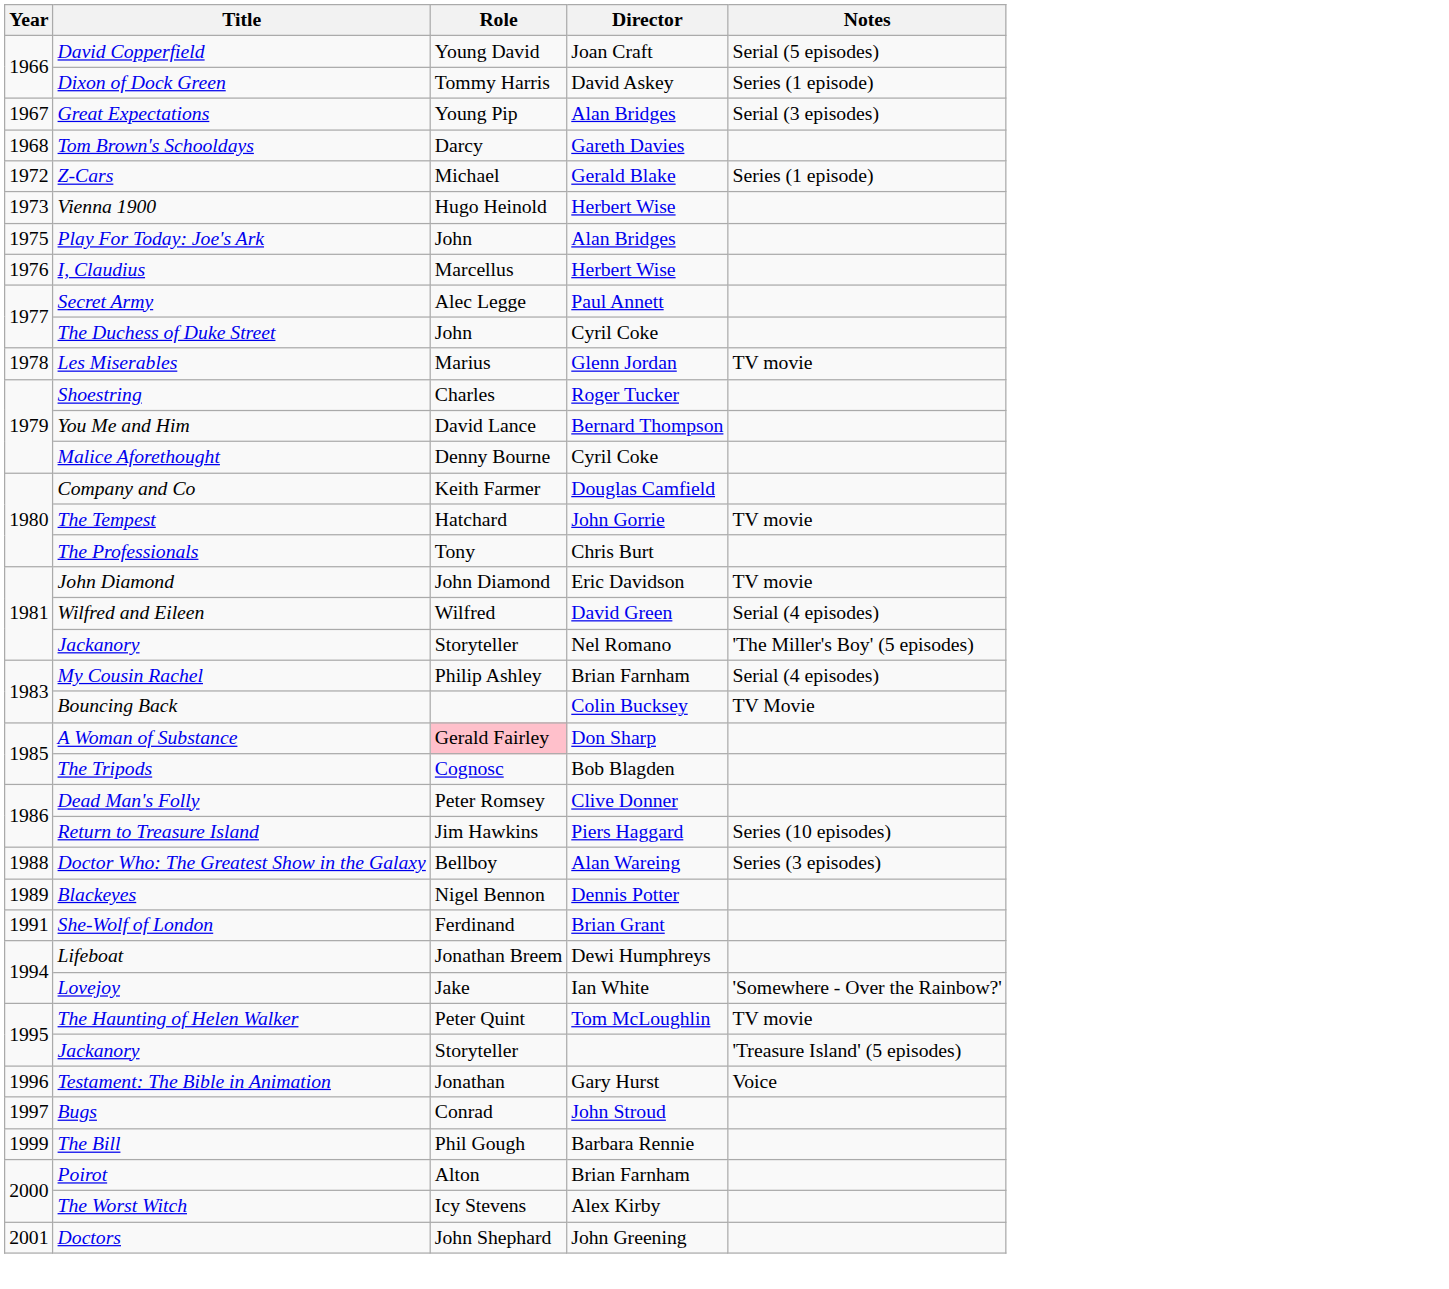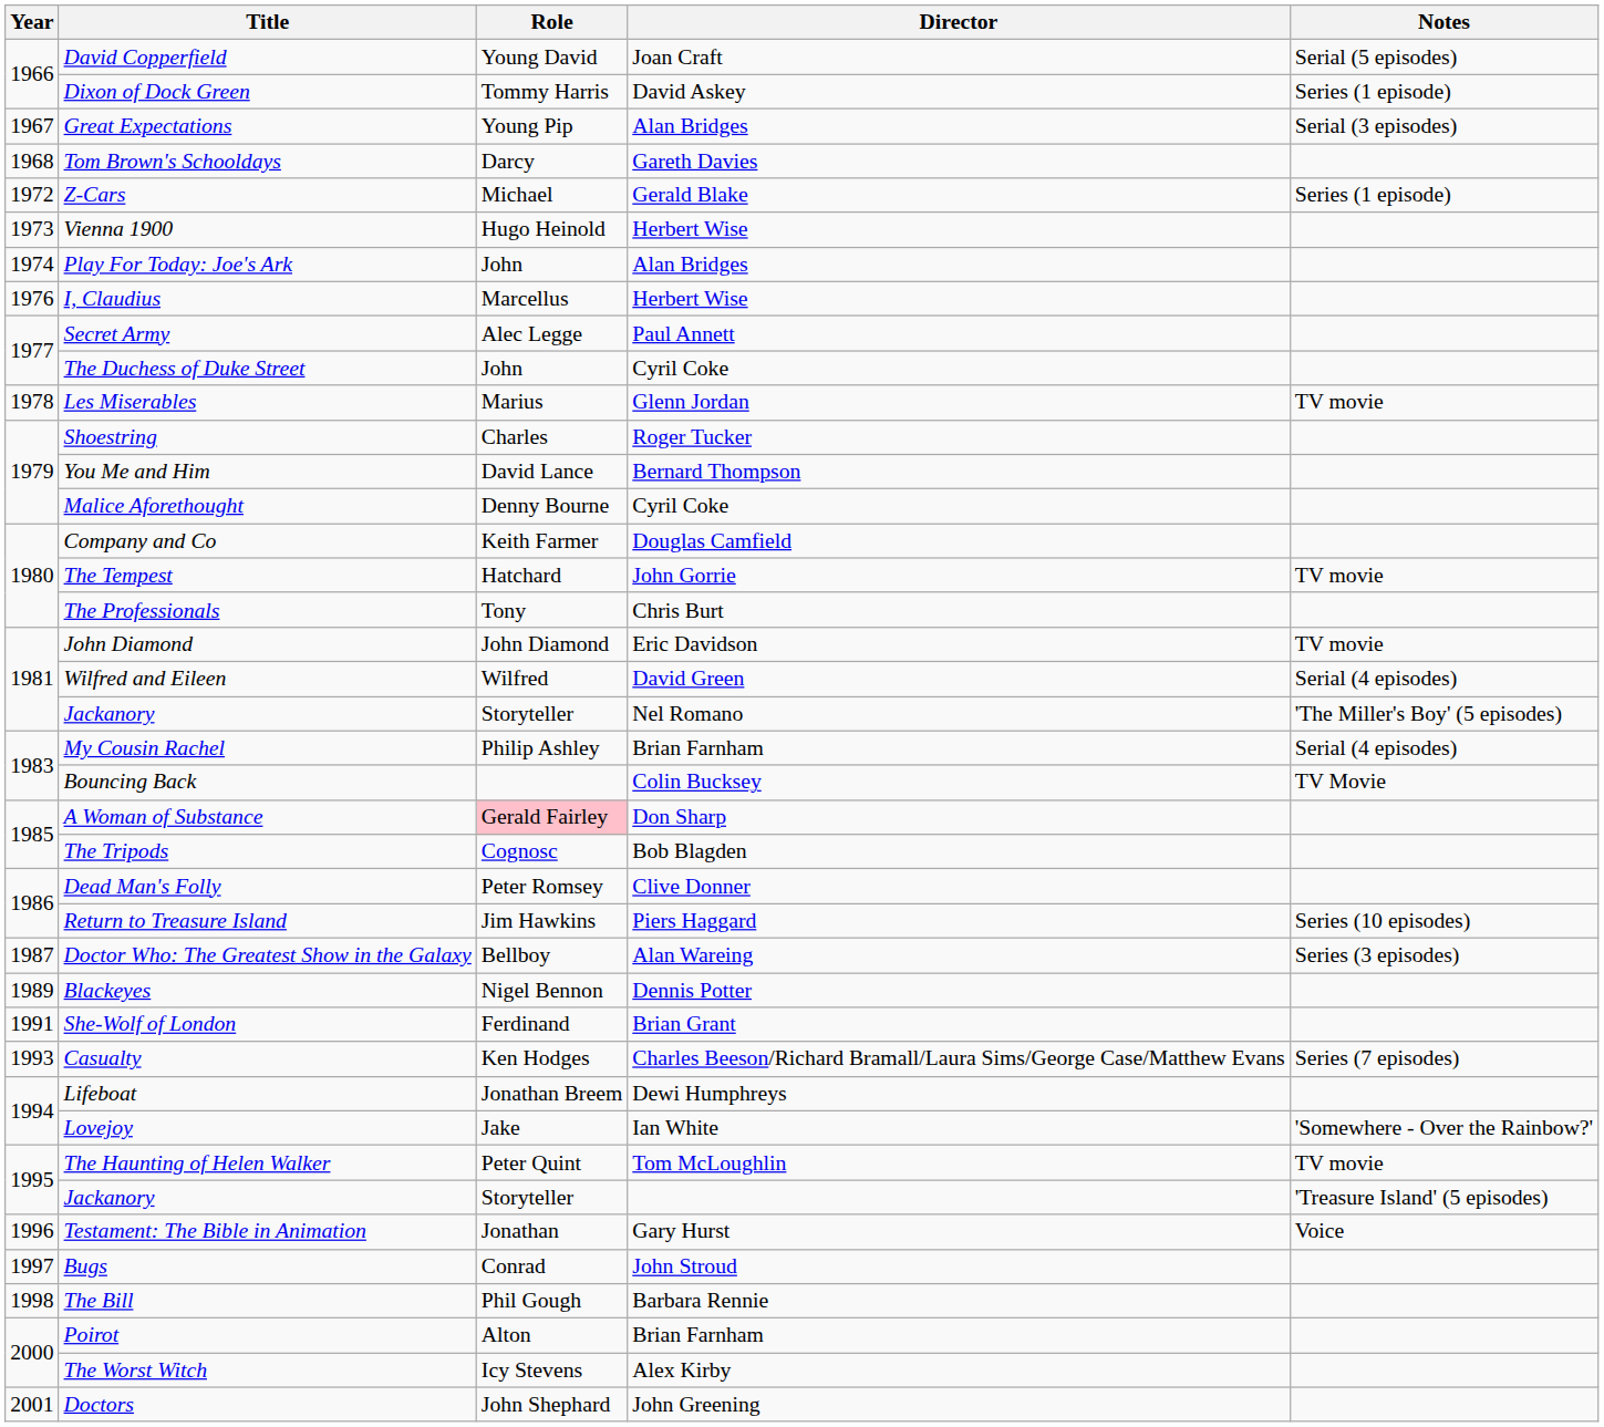 <table class="wikitable">
 <tr>
 <th>Year</th>
 <th>Title</th>
 <th>Role</th>
 <th>Director</th>
 <th>Notes</th>
 </tr>
 <tr>
 <td rowspan="2">1966</td>
 <td><em><a href='#'>David Copperfield</a></em></td>
 <td>Young David</td>
 <td>Joan Craft</td>
 <td>Serial (5 episodes)</td>
 </tr>
 <tr>
 <td><em><a href='#'>Dixon of Dock Green</a></em></td>
 <td>Tommy Harris</td>
 <td>David Askey</td>
 <td>Series (1 episode)</td>
 </tr>
 <tr>
 <td>1967</td>
 <td><em><a href='#'>Great Expectations</a></em></td>
 <td>Young Pip</td>
 <td><a href='#'>Alan Bridges</a></td>
 <td>Serial (3 episodes)</td>
 </tr>
 <tr>
 <td>1968</td>
 <td><em><a href='#'>Tom Brown's Schooldays</a></em></td>
 <td>Darcy</td>
 <td><a href='#'>Gareth Davies</a></td>
 <td></td>
 </tr>
 <tr>
 <td>1972</td>
 <td><em><a href='#'>Z-Cars</a></em></td>
 <td>Michael</td>
 <td><a href='#'>Gerald Blake</a></td>
 <td>Series (1 episode)</td>
 </tr>
 <tr>
 <td>1973</td>
 <td><em>Vienna 1900</em></td>
 <td>Hugo Heinold</td>
 <td><a href='#'>Herbert Wise</a></td>
 <td></td>
 </tr>
 <tr>
-<td>1975</td>
+<td>1974</td>
 <td><em><a href='#'>Play For Today: Joe's Ark</a></em></td>
 <td>John</td>
 <td><a href='#'>Alan Bridges</a></td>
 <td></td>
 </tr>
 <tr>
 <td>1976</td>
 <td><em><a href='#'>I, Claudius</a></em></td>
 <td>Marcellus</td>
 <td><a href='#'>Herbert Wise</a></td>
 <td></td>
 </tr>
 <tr>
 <td rowspan="2">1977</td>
 <td><em><a href='#'>Secret Army</a></em></td>
 <td>Alec Legge</td>
 <td><a href='#'>Paul Annett</a></td>
 <td></td>
 </tr>
 <tr>
 <td><em><a href='#'>The Duchess of Duke Street</a></em></td>
 <td>John</td>
 <td>Cyril Coke</td>
 <td></td>
 </tr>
 <tr>
 <td>1978</td>
 <td><em><a href='#'>Les Miserables</a></em></td>
 <td>Marius</td>
 <td><a href='#'>Glenn Jordan</a></td>
 <td>TV movie</td>
 </tr>
 <tr>
 <td rowspan="3">1979</td>
 <td><em><a href='#'>Shoestring</a></em></td>
 <td>Charles</td>
 <td><a href='#'>Roger Tucker</a></td>
 <td></td>
 </tr>
 <tr>
 <td><em>You Me and Him</em></td>
 <td>David Lance</td>
 <td><a href='#'>Bernard Thompson</a></td>
 <td></td>
 </tr>
 <tr>
 <td><em><a href='#'>Malice Aforethought</a></em></td>
 <td>Denny Bourne</td>
 <td>Cyril Coke</td>
 <td></td>
 </tr>
 <tr>
 <td rowspan="3">1980</td>
 <td><em>Company and Co</em></td>
 <td>Keith Farmer</td>
 <td><a href='#'>Douglas Camfield</a></td>
 <td></td>
 </tr>
 <tr>
 <td><em><a href='#'>The Tempest</a></em></td>
 <td>Hatchard</td>
 <td><a href='#'>John Gorrie</a></td>
 <td>TV movie</td>
 </tr>
 <tr>
 <td><em><a href='#'>The Professionals</a></em></td>
 <td>Tony</td>
 <td>Chris Burt</td>
 <td></td>
 </tr>
 <tr>
 <td rowspan="3">1981</td>
 <td><em>John Diamond</em></td>
 <td>John Diamond</td>
 <td>Eric Davidson</td>
 <td>TV movie</td>
 </tr>
 <tr>
 <td><em>Wilfred and Eileen</em></td>
 <td>Wilfred</td>
 <td><a href='#'>David Green</a></td>
 <td>Serial (4 episodes)</td>
 </tr>
 <tr>
 <td><em><a href='#'>Jackanory</a></em></td>
 <td>Storyteller</td>
 <td>Nel Romano</td>
 <td>'The Miller's Boy' (5 episodes)</td>
 </tr>
 <tr>
 <td rowspan="2">1983</td>
 <td><em><a href='#'>My Cousin Rachel</a></em></td>
 <td>Philip Ashley</td>
 <td>Brian Farnham</td>
 <td>Serial (4 episodes)</td>
 </tr>
 <tr>
 <td><em>Bouncing Back</em></td>
 <td></td>
 <td><a href='#'>Colin Bucksey</a></td>
 <td>TV Movie</td>
 </tr>
 <tr>
 <td rowspan="2">1985</td>
 <td><em><a href='#'>A Woman of Substance</a></em></td>
 <td style="background: pink;">Gerald Fairley</td>
 <td><a href='#'>Don Sharp</a></td>
 <td></td>
 </tr>
 <tr>
 <td><em><a href='#'>The Tripods</a></em></td>
 <td><a href='#'>Cognosc</a></td>
 <td>Bob Blagden</td>
 <td></td>
 </tr>
 <tr>
 <td rowspan="2">1986</td>
 <td><em><a href='#'>Dead Man's Folly</a></em></td>
 <td>Peter Romsey</td>
 <td><a href='#'>Clive Donner</a></td>
 <td></td>
 </tr>
 <tr>
 <td><em><a href='#'>Return to Treasure Island</a></em></td>
 <td>Jim Hawkins</td>
 <td><a href='#'>Piers Haggard</a></td>
 <td>Series (10 episodes)</td>
 </tr>
 <tr>
-<td>1988</td>
+<td>1987</td>
 <td><em><a href='#'>Doctor Who: The Greatest Show in the Galaxy</a></em></td>
 <td>Bellboy</td>
 <td><a href='#'>Alan Wareing</a></td>
 <td>Series (3 episodes)</td>
 </tr>
 <tr>
 <td>1989</td>
 <td><em><a href='#'>Blackeyes</a></em></td>
 <td>Nigel Bennon</td>
 <td><a href='#'>Dennis Potter</a></td>
 <td></td>
 </tr>
 <tr>
 <td>1991</td>
 <td><em><a href='#'>She-Wolf of London</a></em></td>
 <td>Ferdinand</td>
 <td><a href='#'>Brian Grant</a></td>
 <td></td>
+</tr>
+<tr>
+<td>1993</td>
+<td><em><a href='#'>Casualty</a></em></td>
+<td>Ken Hodges</td>
+<td><a href='#'>Charles Beeson</a>/Richard Bramall/Laura Sims/George Case/Matthew Evans</td>
+<td>Series (7 episodes)</td>
 </tr>
 <tr>
 <td rowspan="2">1994</td>
 <td><em>Lifeboat</em></td>
 <td>Jonathan Breem</td>
 <td>Dewi Humphreys</td>
 <td></td>
 </tr>
 <tr>
 <td><em><a href='#'>Lovejoy</a></em></td>
 <td>Jake</td>
 <td>Ian White</td>
 <td>'Somewhere - Over the Rainbow?'</td>
 </tr>
 <tr>
 <td rowspan="2">1995</td>
 <td><em><a href='#'>The Haunting of Helen Walker</a></em></td>
 <td>Peter Quint</td>
 <td><a href='#'>Tom McLoughlin</a></td>
 <td>TV movie</td>
 </tr>
 <tr>
 <td><em><a href='#'>Jackanory</a></em></td>
 <td>Storyteller</td>
 <td></td>
 <td>'Treasure Island' (5 episodes)</td>
 </tr>
 <tr>
 <td>1996</td>
 <td><em><a href='#'>Testament: The Bible in Animation</a></em></td>
 <td>Jonathan</td>
 <td>Gary Hurst</td>
 <td>Voice</td>
 </tr>
 <tr>
 <td>1997</td>
 <td><em><a href='#'>Bugs</a></em></td>
 <td>Conrad</td>
 <td><a href='#'>John Stroud</a></td>
 <td></td>
 </tr>
 <tr>
-<td>1999</td>
+<td>1998</td>
 <td><em><a href='#'>The Bill</a></em></td>
 <td>Phil Gough</td>
 <td>Barbara Rennie</td>
 <td></td>
 </tr>
 <tr>
 <td rowspan="2">2000</td>
 <td><em><a href='#'>Poirot</a></em></td>
 <td>Alton</td>
 <td>Brian Farnham</td>
 <td></td>
 </tr>
 <tr>
 <td><em><a href='#'>The Worst Witch</a></em></td>
 <td>Icy Stevens</td>
 <td>Alex Kirby</td>
 <td></td>
 </tr>
 <tr>
 <td>2001</td>
 <td><em><a href='#'>Doctors</a></em></td>
 <td>John Shephard</td>
 <td>John Greening</td>
 <td></td>
 </tr>
 </table>
